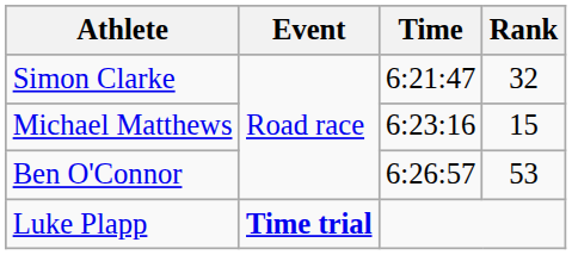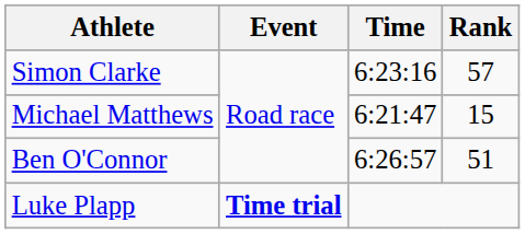 <table class=wikitable style=font-size:90%;text-align:center>
 <tr>
 <th>Athlete</th>
 <th>Event</th>
 <th>Time</th>
 <th>Rank</th>
 </tr>
 <tr>
 <td align=left><a href='#'>Simon Clarke</a></td>
 <td align=left rowspan=3><a href='#'>Road race</a></td>
-<td>6:21:47</td>
-<td>32</td>
+<td>6:23:16</td>
+<td>57</td>
 </tr>
 <tr>
 <td align=left><a href='#'>Michael Matthews</a></td>
-<td>6:23:16</td>
+<td>6:21:47</td>
 <td>15</td>
 </tr>
 <tr>
 <td align=left><a href='#'>Ben O'Connor</a></td>
 <td>6:26:57</td>
-<td>53</td>
+<td>51</td>
 </tr>
 <tr>
 <td align=left><a href='#'>Luke Plapp</a></td>
 <td align=left><strong><a href='#'>Time trial</a></strong></td>
 <td colspan=2></td>
 </tr>
 </table>
